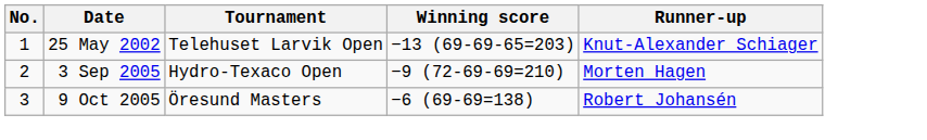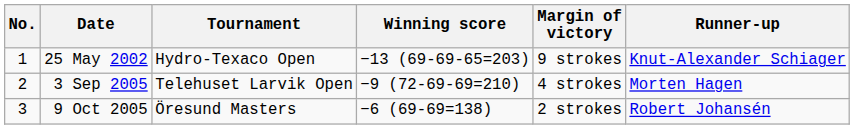 <table class="wikitable" style="font-size:95%;">
 <tr>
 <th>No.</th>
 <th>Date</th>
 <th>Tournament</th>
 <th>Winning score</th>
+<th>Margin of<br>victory</th>
 <th>Runner-up</th>
 </tr>
 <tr>
 <td align=center>1</td>
 <td align=right>25 May <a href='#'>2002</a></td>
-<td>Telehuset Larvik Open</td>
+<td>Hydro-Texaco Open</td>
 <td>−13 (69-69-65=203)</td>
+<td>9 strokes</td>
 <td> <a href='#'>Knut-Alexander Schiager</a></td>
 </tr>
 <tr>
 <td align=center>2</td>
 <td align=right>3 Sep <a href='#'>2005</a></td>
-<td>Hydro-Texaco Open</td>
+<td>Telehuset Larvik Open</td>
 <td>−9 (72-69-69=210)</td>
+<td>4 strokes</td>
 <td> <a href='#'>Morten Hagen</a></td>
 </tr>
 <tr>
 <td align=center>3</td>
 <td align=right>9 Oct 2005</td>
 <td>Öresund Masters</td>
 <td>−6 (69-69=138)</td>
+<td>2 strokes</td>
 <td> <a href='#'>Robert Johansén</a></td>
 </tr>
 </table>
